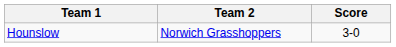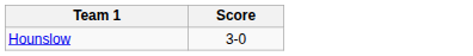 <table class="wikitable" style="font-size: 100%">
 <tr>
 <th width=200>Team 1</th>
-<th width=200>Team 2</th>
 <th width=100>Score</th>
 </tr>
 <tr>
 <td><a href='#'>Hounslow</a></td>
-<td><a href='#'>Norwich Grasshoppers</a></td>
 <td align=center>3-0</td>
 </tr>
 </table>
